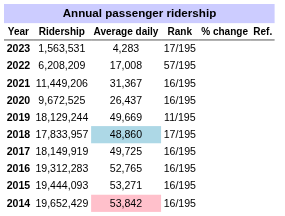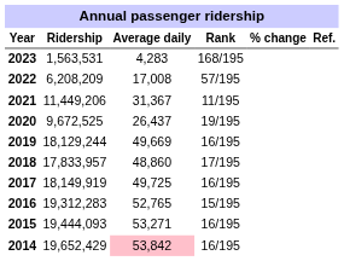 <table class="toccolours" cellpadding="4" cellspacing="0" style="text-align:right;">
 <tr>
 <th colspan="6"  style="background-color:#ccf; background-color:#ccf; font-size:110%; text-align:center;">Annual passenger ridership</th>
 </tr>
 <tr style="font-size:95%; text-align:center">
 <th style="border-bottom:1px solid black">Year</th>
 <th style="border-bottom:1px solid black">Ridership</th>
 <th style="border-bottom:1px solid black">Average daily</th>
 <th style="border-bottom:1px solid black">Rank</th>
 <th style="border-bottom:1px solid black">% change</th>
 <th style="border-bottom:1px solid black">Ref.</th>
 </tr>
 <tr style="text-align:center;">
 <td><strong>2023</strong></td>
 <td>1,563,531</td>
 <td>4,283</td>
-<td>17/195</td>
+<td>168/195</td>
 <td></td>
 <td></td>
 </tr>
 <tr style="text-align:center;">
 <td><strong>2022</strong></td>
 <td>6,208,209</td>
 <td>17,008</td>
 <td>57/195</td>
 <td></td>
 <td></td>
 </tr>
 <tr style="text-align:center;">
 <td><strong>2021</strong></td>
 <td>11,449,206</td>
 <td>31,367</td>
-<td>16/195</td>
+<td>11/195</td>
 <td></td>
 <td></td>
 </tr>
 <tr style="text-align:center;">
 <td><strong>2020</strong></td>
 <td>9,672,525</td>
 <td>26,437</td>
-<td>16/195</td>
+<td>19/195</td>
 <td></td>
 <td></td>
 </tr>
 <tr style="text-align:center;">
 <td><strong>2019</strong></td>
 <td>18,129,244</td>
 <td>49,669</td>
-<td>11/195</td>
+<td>16/195</td>
 <td></td>
 <td></td>
 </tr>
 <tr style="text-align:center;">
 <td><strong>2018</strong></td>
 <td>17,833,957</td>
-<td style="background: lightblue;">48,860</td>
+<td>48,860</td>
 <td>17/195</td>
 <td></td>
 <td></td>
 </tr>
 <tr style="text-align:center;">
 <td><strong>2017</strong></td>
 <td>18,149,919</td>
 <td>49,725</td>
 <td>16/195</td>
 <td></td>
 <td></td>
 </tr>
 <tr style="text-align:center;">
 <td><strong>2016</strong></td>
 <td>19,312,283</td>
 <td>52,765</td>
-<td>16/195</td>
+<td>15/195</td>
 <td></td>
 <td></td>
 </tr>
 <tr style="text-align:center;">
 <td><strong>2015</strong></td>
 <td>19,444,093</td>
 <td>53,271</td>
 <td>16/195</td>
 <td></td>
 <td></td>
 </tr>
 <tr style="text-align:center;">
 <td><strong>2014</strong></td>
 <td>19,652,429</td>
 <td style="background: pink;">53,842</td>
 <td>16/195</td>
 <td></td>
 <td></td>
 </tr>
 </table>
